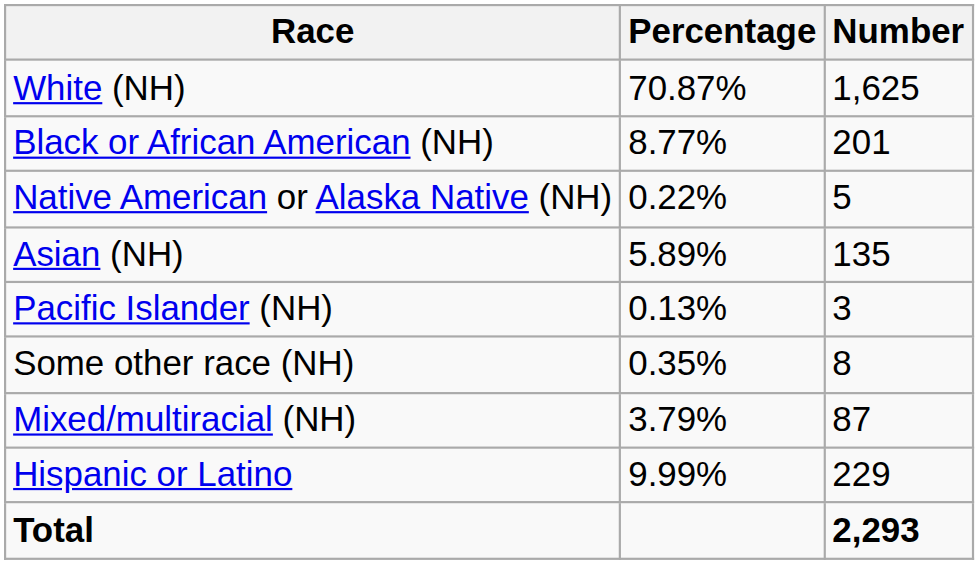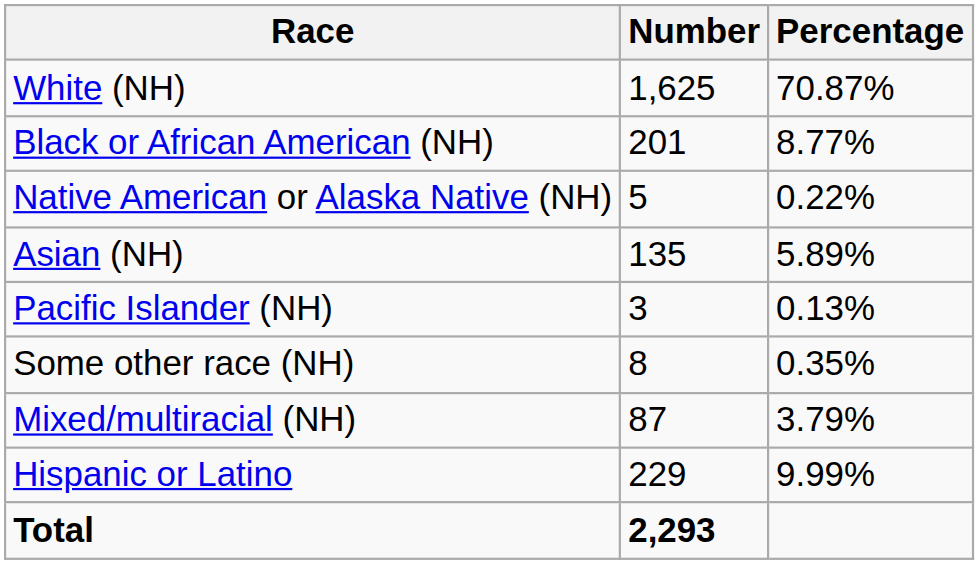 <table class="wikitable">
 <tr>
 <th>Race</th>
+<th>Number</th>
 <th>Percentage</th>
-<th>Number</th>
 </tr>
 <tr>
 <td><a href='#'>White</a> (NH)</td>
+<td>1,625</td>
 <td>70.87%</td>
-<td>1,625</td>
 </tr>
 <tr>
 <td><a href='#'>Black or African American</a> (NH)</td>
+<td>201</td>
 <td>8.77%</td>
-<td>201</td>
 </tr>
 <tr>
 <td><a href='#'>Native American</a> or <a href='#'>Alaska Native</a> (NH)</td>
+<td>5</td>
 <td>0.22%</td>
-<td>5</td>
 </tr>
 <tr>
 <td><a href='#'>Asian</a> (NH)</td>
+<td>135</td>
 <td>5.89%</td>
-<td>135</td>
 </tr>
 <tr>
 <td><a href='#'>Pacific Islander</a> (NH)</td>
+<td>3</td>
 <td>0.13%</td>
-<td>3</td>
 </tr>
 <tr>
 <td>Some other race (NH)</td>
+<td>8</td>
 <td>0.35%</td>
-<td>8</td>
 </tr>
 <tr>
 <td><a href='#'>Mixed/multiracial</a> (NH)</td>
+<td>87</td>
 <td>3.79%</td>
-<td>87</td>
 </tr>
 <tr>
 <td><a href='#'>Hispanic or Latino</a></td>
+<td>229</td>
 <td>9.99%</td>
-<td>229</td>
 </tr>
 <tr>
 <td><strong>Total</strong></td>
+<td><strong>2,293</strong></td>
 <td></td>
-<td><strong>2,293</strong></td>
 </tr>
 </table>
